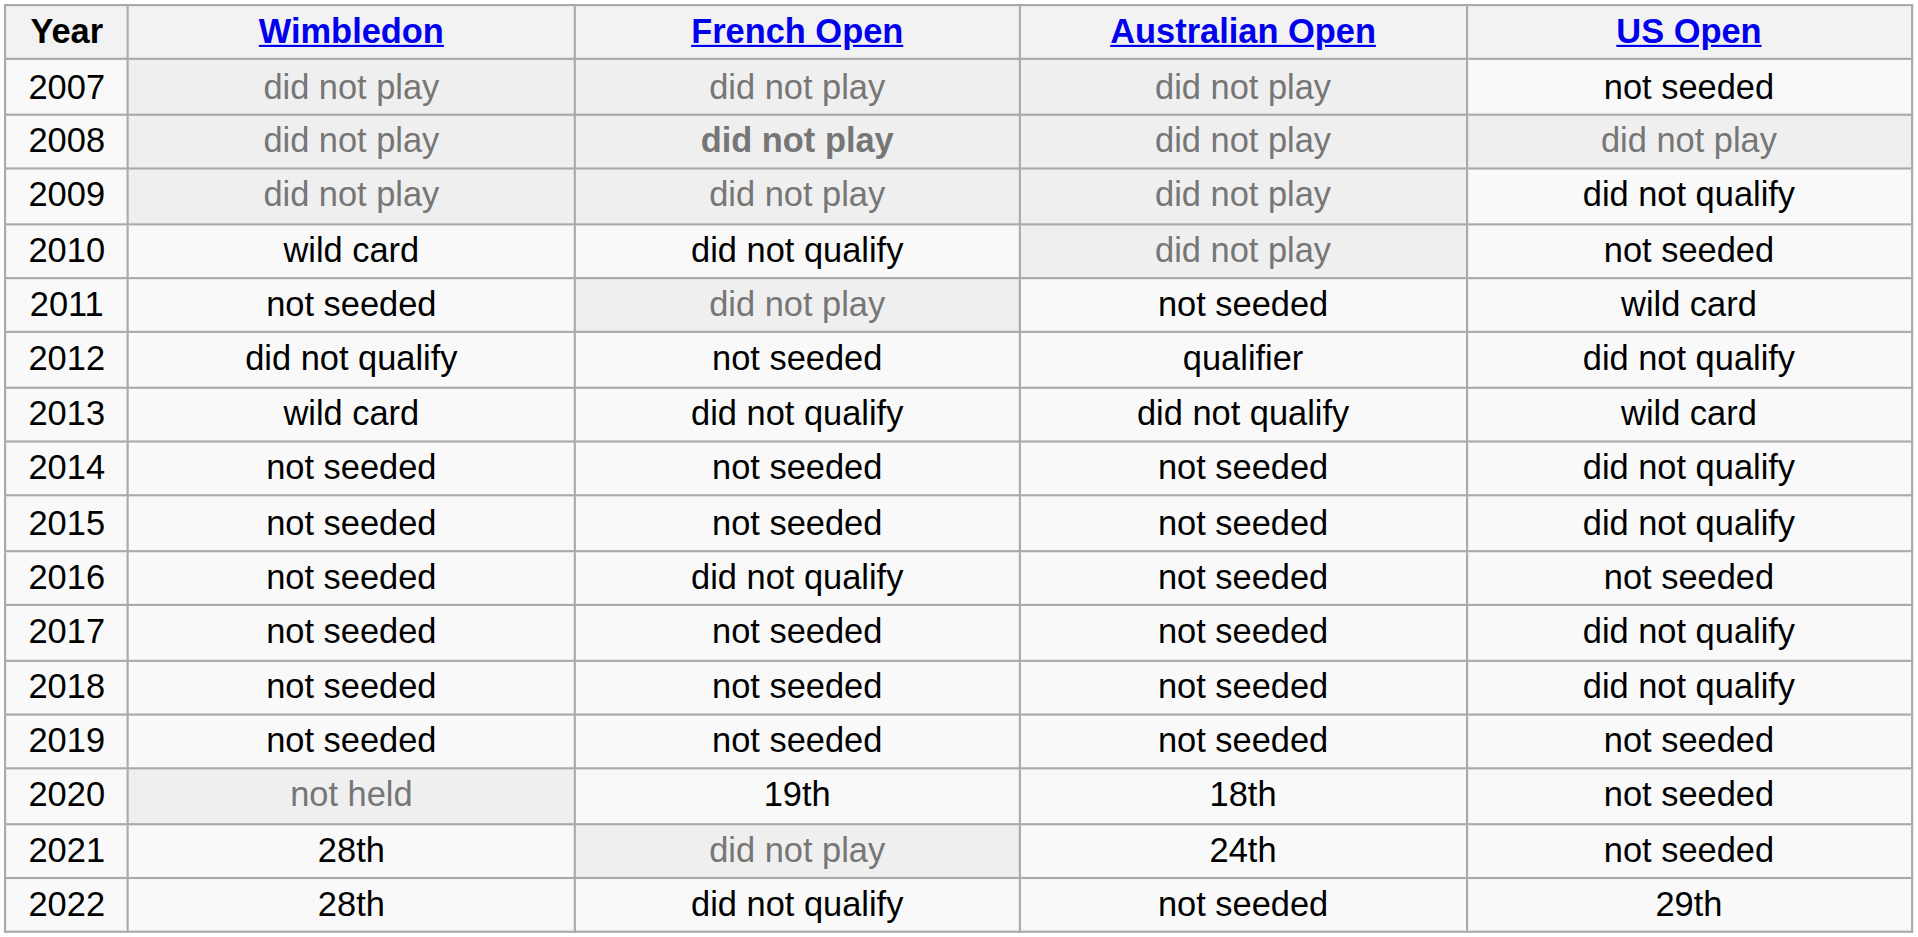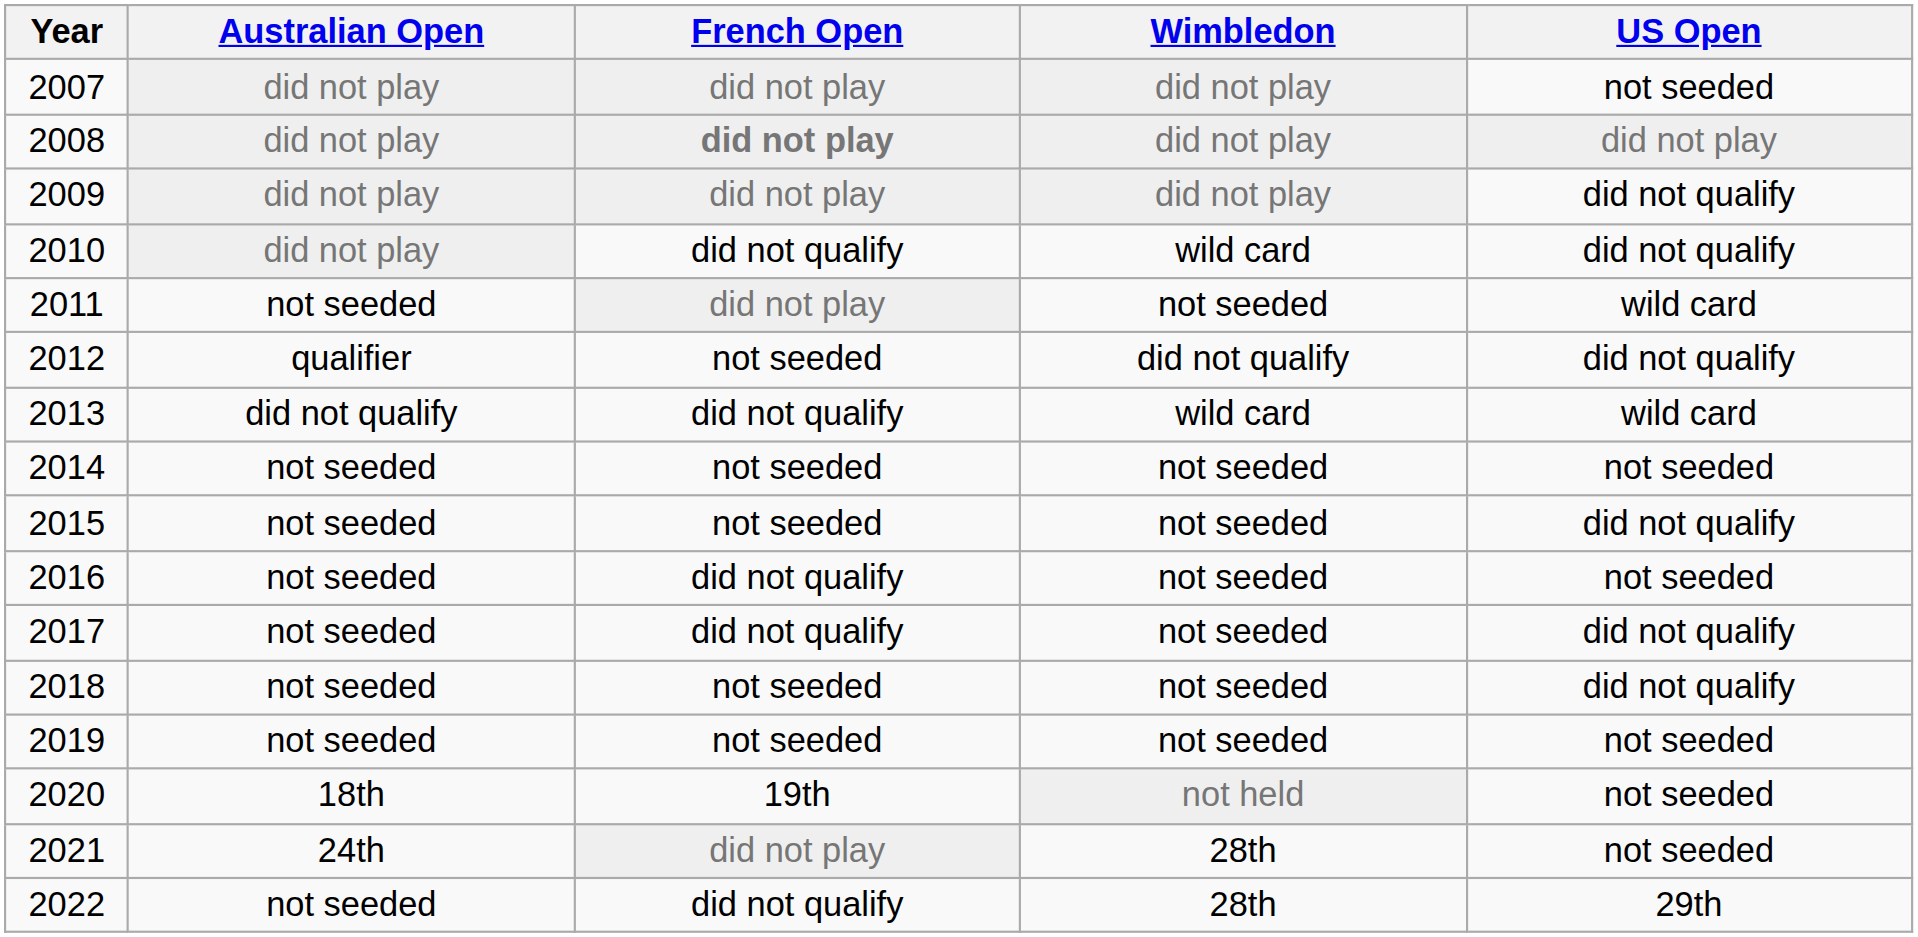 <table class="wikitable" style="text-align:center">
 <tr>
 <th width="50">Year</th>
+<th width="200"><a href='#'>Australian Open</a></th>
+<th width="200"><a href='#'>French Open</a></th>
 <th width="200"><a href='#'>Wimbledon</a></th>
-<th width="200"><a href='#'>French Open</a></th>
-<th width="200"><a href='#'>Australian Open</a></th>
 <th width="200"><a href='#'>US Open</a></th>
 </tr>
 <tr>
 <td>2007</td>
 <td bgcolor=efefef style=color:#767676>did not play</td>
 <td bgcolor=efefef style=color:#767676>did not play</td>
 <td bgcolor=efefef style=color:#767676>did not play</td>
 <td>not seeded</td>
 </tr>
 <tr>
 <td>2008</td>
 <td bgcolor=efefef style=color:#767676>did not play</td>
 <td bgcolor=efefef style=color:#767676><strong>did not play</strong></td>
 <td bgcolor=efefef style=color:#767676>did not play</td>
 <td bgcolor=efefef style=color:#767676>did not play</td>
 </tr>
 <tr>
 <td>2009</td>
 <td bgcolor=efefef style=color:#767676>did not play</td>
 <td bgcolor=efefef style=color:#767676>did not play</td>
 <td bgcolor=efefef style=color:#767676>did not play</td>
 <td>did not qualify</td>
 </tr>
 <tr>
 <td>2010</td>
+<td bgcolor=efefef style=color:#767676>did not play</td>
+<td>did not qualify</td>
 <td>wild card</td>
 <td>did not qualify</td>
-<td bgcolor=efefef style=color:#767676>did not play</td>
-<td>not seeded</td>
 </tr>
 <tr>
 <td>2011</td>
 <td>not seeded</td>
 <td bgcolor=efefef style=color:#767676>did not play</td>
 <td>not seeded</td>
 <td>wild card</td>
 </tr>
 <tr>
 <td>2012</td>
+<td>qualifier</td>
+<td>not seeded</td>
 <td>did not qualify</td>
-<td>not seeded</td>
-<td>qualifier</td>
 <td>did not qualify</td>
 </tr>
 <tr>
 <td>2013</td>
-<td>wild card</td>
 <td>did not qualify</td>
 <td>did not qualify</td>
+<td>wild card</td>
 <td>wild card</td>
 </tr>
 <tr>
 <td>2014</td>
 <td>not seeded</td>
 <td>not seeded</td>
 <td>not seeded</td>
-<td>did not qualify</td>
+<td>not seeded</td>
 </tr>
 <tr>
 <td>2015</td>
 <td>not seeded</td>
 <td>not seeded</td>
 <td>not seeded</td>
 <td>did not qualify</td>
 </tr>
 <tr>
 <td>2016</td>
 <td>not seeded</td>
 <td>did not qualify</td>
 <td>not seeded</td>
 <td>not seeded</td>
 </tr>
 <tr>
 <td>2017</td>
 <td>not seeded</td>
-<td>not seeded</td>
+<td>did not qualify</td>
 <td>not seeded</td>
 <td>did not qualify</td>
 </tr>
 <tr>
 <td>2018</td>
 <td>not seeded</td>
 <td>not seeded</td>
 <td>not seeded</td>
 <td>did not qualify</td>
 </tr>
 <tr>
 <td>2019</td>
 <td>not seeded</td>
 <td>not seeded</td>
 <td>not seeded</td>
 <td>not seeded</td>
 </tr>
 <tr>
 <td>2020</td>
+<td>18th</td>
+<td>19th</td>
 <td bgcolor=efefef style=color:#767676>not held</td>
-<td>19th</td>
-<td>18th</td>
 <td>not seeded</td>
 </tr>
 <tr>
 <td>2021</td>
+<td>24th</td>
+<td bgcolor=efefef style=color:#767676>did not play</td>
 <td>28th</td>
-<td bgcolor=efefef style=color:#767676>did not play</td>
-<td>24th</td>
 <td>not seeded</td>
 </tr>
 <tr>
 <td>2022</td>
+<td>not seeded</td>
+<td>did not qualify</td>
 <td>28th</td>
-<td>did not qualify</td>
-<td>not seeded</td>
 <td>29th</td>
 </tr>
 </table>
